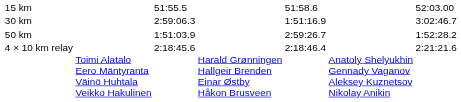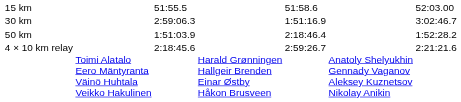 <table>
 <tr valign="top">
 <td>15 km<br></td>
 <td></td>
 <td>51:55.5</td>
 <td></td>
 <td>51:58.6</td>
 <td></td>
 <td>52:03.00</td>
 </tr>
 <tr valign="top">
 <td>30 km<br></td>
 <td></td>
 <td>2:59:06.3</td>
 <td></td>
 <td>1:51:16.9</td>
 <td></td>
 <td>3:02:46.7</td>
 </tr>
 <tr valign="top">
 <td>50 km<br></td>
 <td></td>
 <td>1:51:03.9</td>
 <td></td>
-<td>2:59:26.7</td>
+<td>2:18:46.4</td>
 <td></td>
 <td>1:52:28.2</td>
 </tr>
 <tr valign="top">
 <td>4 × 10 km relay<br></td>
 <td><br><a href='#'>Toimi Alatalo</a><br><a href='#'>Eero Mäntyranta</a><br><a href='#'>Väinö Huhtala</a><br><a href='#'>Veikko Hakulinen</a></td>
 <td>2:18:45.6</td>
 <td><br><a href='#'>Harald Grønningen</a><br><a href='#'>Hallgeir Brenden</a><br><a href='#'>Einar Østby</a><br><a href='#'>Håkon Brusveen</a></td>
-<td>2:18:46.4</td>
+<td>2:59:26.7</td>
 <td><br><a href='#'>Anatoly Shelyukhin</a><br><a href='#'>Gennady Vaganov</a><br><a href='#'>Aleksey Kuznetsov</a> <br><a href='#'>Nikolay Anikin</a></td>
 <td>2:21:21.6</td>
 </tr>
 </table>
